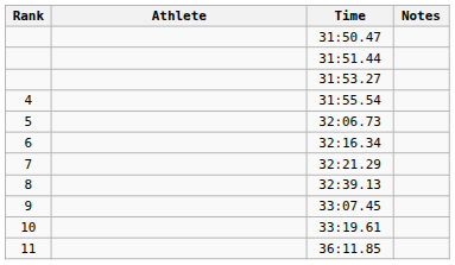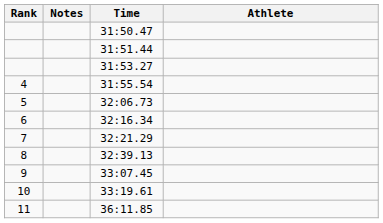 <table class="wikitable" style="text-align:center">
 <tr>
 <th width=40>Rank</th>
+<th width=50>Notes</th>
+<th width=80>Time</th>
 <th width=250>Athlete</th>
-<th width=80>Time</th>
-<th width=50>Notes</th>
 </tr>
 <tr>
 <td></td>
+<td></td>
+<td>31:50.47</td>
 <td align=left></td>
-<td>31:50.47</td>
-<td></td>
 </tr>
 <tr>
 <td></td>
+<td></td>
+<td>31:51.44</td>
 <td align=left></td>
-<td>31:51.44</td>
-<td></td>
 </tr>
 <tr>
 <td></td>
+<td></td>
+<td>31:53.27</td>
 <td align=left></td>
-<td>31:53.27</td>
-<td></td>
 </tr>
 <tr>
 <td>4</td>
+<td></td>
+<td>31:55.54</td>
 <td align=left></td>
-<td>31:55.54</td>
-<td></td>
 </tr>
 <tr>
 <td>5</td>
+<td></td>
+<td>32:06.73</td>
 <td align=left></td>
-<td>32:06.73</td>
-<td></td>
 </tr>
 <tr>
 <td>6</td>
+<td></td>
+<td>32:16.34</td>
 <td align=left></td>
-<td>32:16.34</td>
-<td></td>
 </tr>
 <tr>
 <td>7</td>
+<td></td>
+<td>32:21.29</td>
 <td align=left></td>
-<td>32:21.29</td>
-<td></td>
 </tr>
 <tr>
 <td>8</td>
+<td></td>
+<td>32:39.13</td>
 <td align=left></td>
-<td>32:39.13</td>
-<td></td>
 </tr>
 <tr>
 <td>9</td>
+<td></td>
+<td>33:07.45</td>
 <td align=left></td>
-<td>33:07.45</td>
-<td></td>
 </tr>
 <tr>
 <td>10</td>
+<td></td>
+<td>33:19.61</td>
 <td align=left></td>
-<td>33:19.61</td>
-<td></td>
 </tr>
 <tr>
 <td>11</td>
+<td></td>
+<td>36:11.85</td>
 <td align=left></td>
-<td>36:11.85</td>
-<td></td>
 </tr>
 </table>
